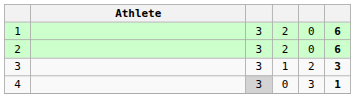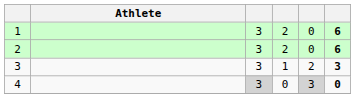 <table class="wikitable" style="text-align: center; font-size:100% ">
 <tr>
 <th width=25></th>
 <th width=250>Athlete</th>
 <th width=25></th>
 <th width=25></th>
 <th width=25></th>
 <th width=25></th>
 </tr>
 <tr bgcolor="ccffcc">
 <td>1</td>
 <td align=left></td>
 <td>3</td>
 <td>2</td>
 <td>0</td>
 <td><strong>6</strong></td>
 </tr>
 <tr bgcolor="ccffcc">
 <td>2</td>
 <td align=left></td>
 <td>3</td>
 <td>2</td>
 <td>0</td>
 <td><strong>6</strong></td>
 </tr>
 <tr>
 <td>3</td>
 <td align=left></td>
 <td>3</td>
 <td>1</td>
 <td>2</td>
 <td><strong>3</strong></td>
 </tr>
 <tr>
 <td>4</td>
 <td align=left></td>
 <td style="background: lightgrey;">3</td>
 <td>0</td>
-<td>3</td>
-<td><strong>1</strong></td>
+<td style="background: lightgrey;">3</td>
+<td><strong>0</strong></td>
 </tr>
 <tr>
 </tr>
 </table>
